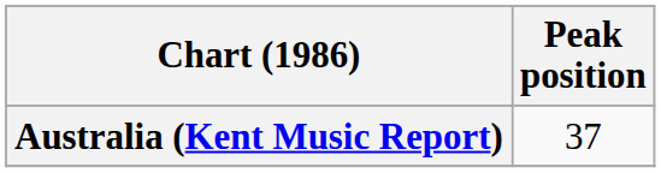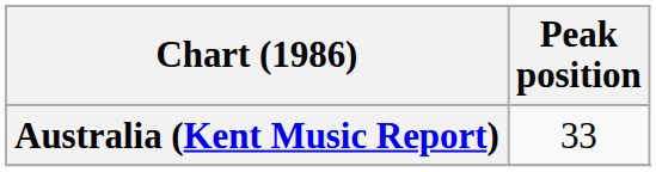 <table class="wikitable sortable plainrowheaders">
 <tr>
 <th>Chart (1986)</th>
 <th>Peak<br>position</th>
 </tr>
 <tr>
 <th scope="row">Australia (<a href='#'>Kent Music Report</a>)</th>
-<td style="text-align:center;">37</td>
+<td style="text-align:center;">33</td>
 </tr>
 <tr>
 </tr>
 <tr>
 </tr>
 <tr>
 </tr>
 </table>
